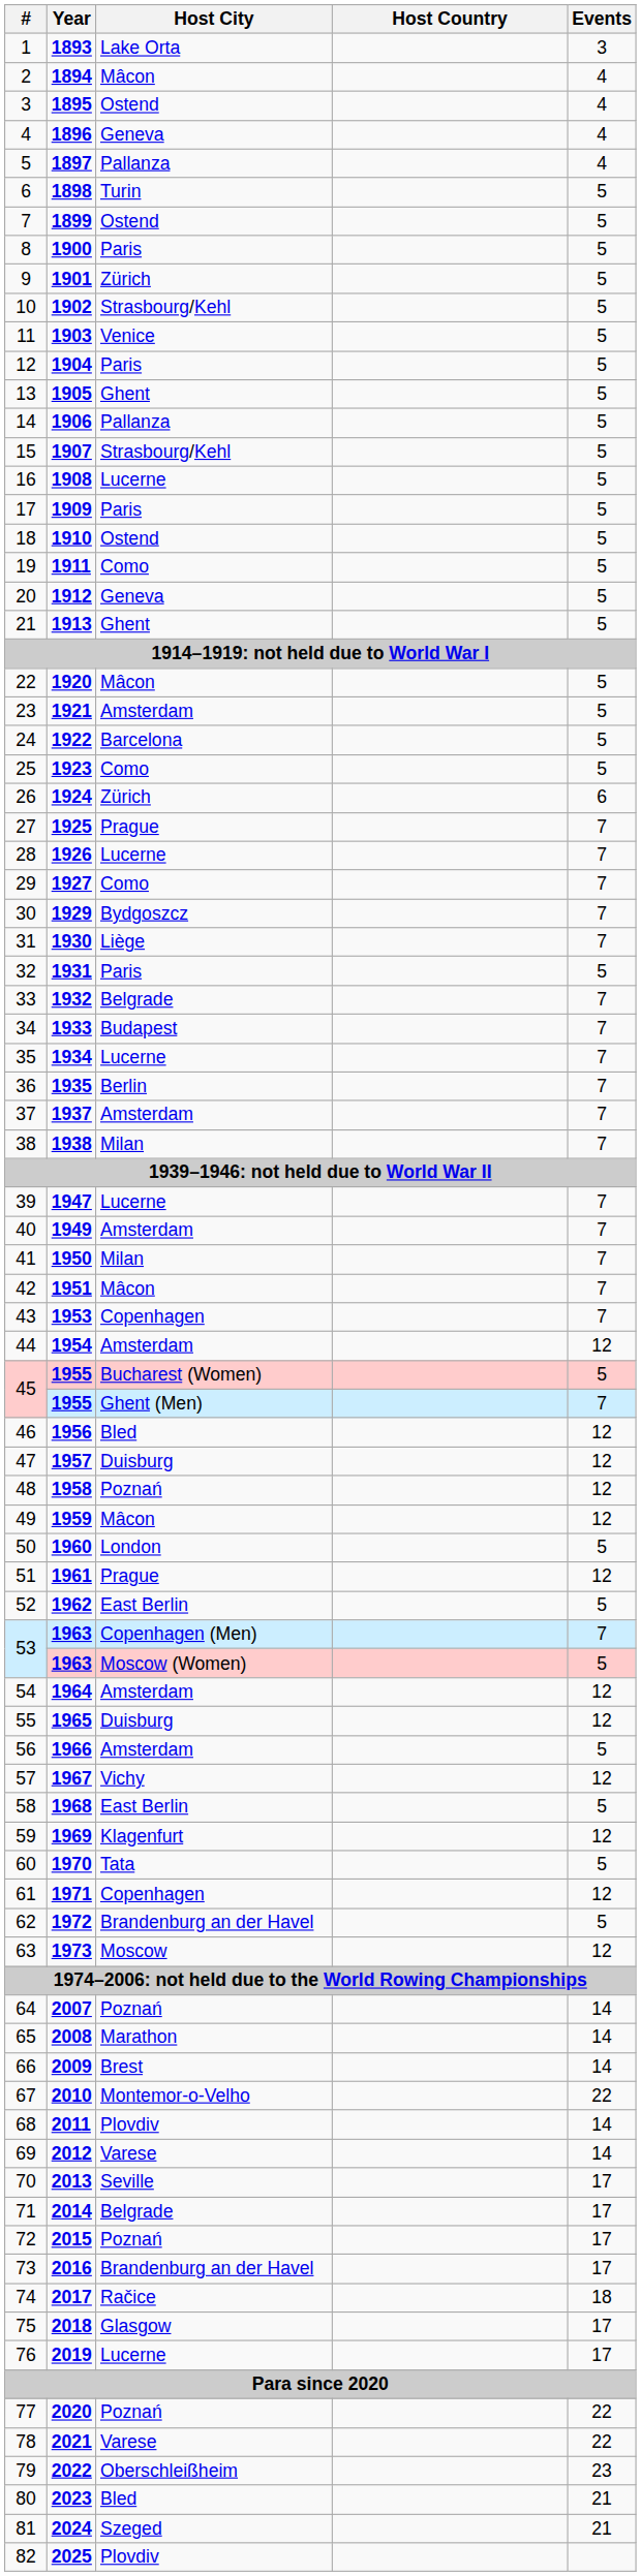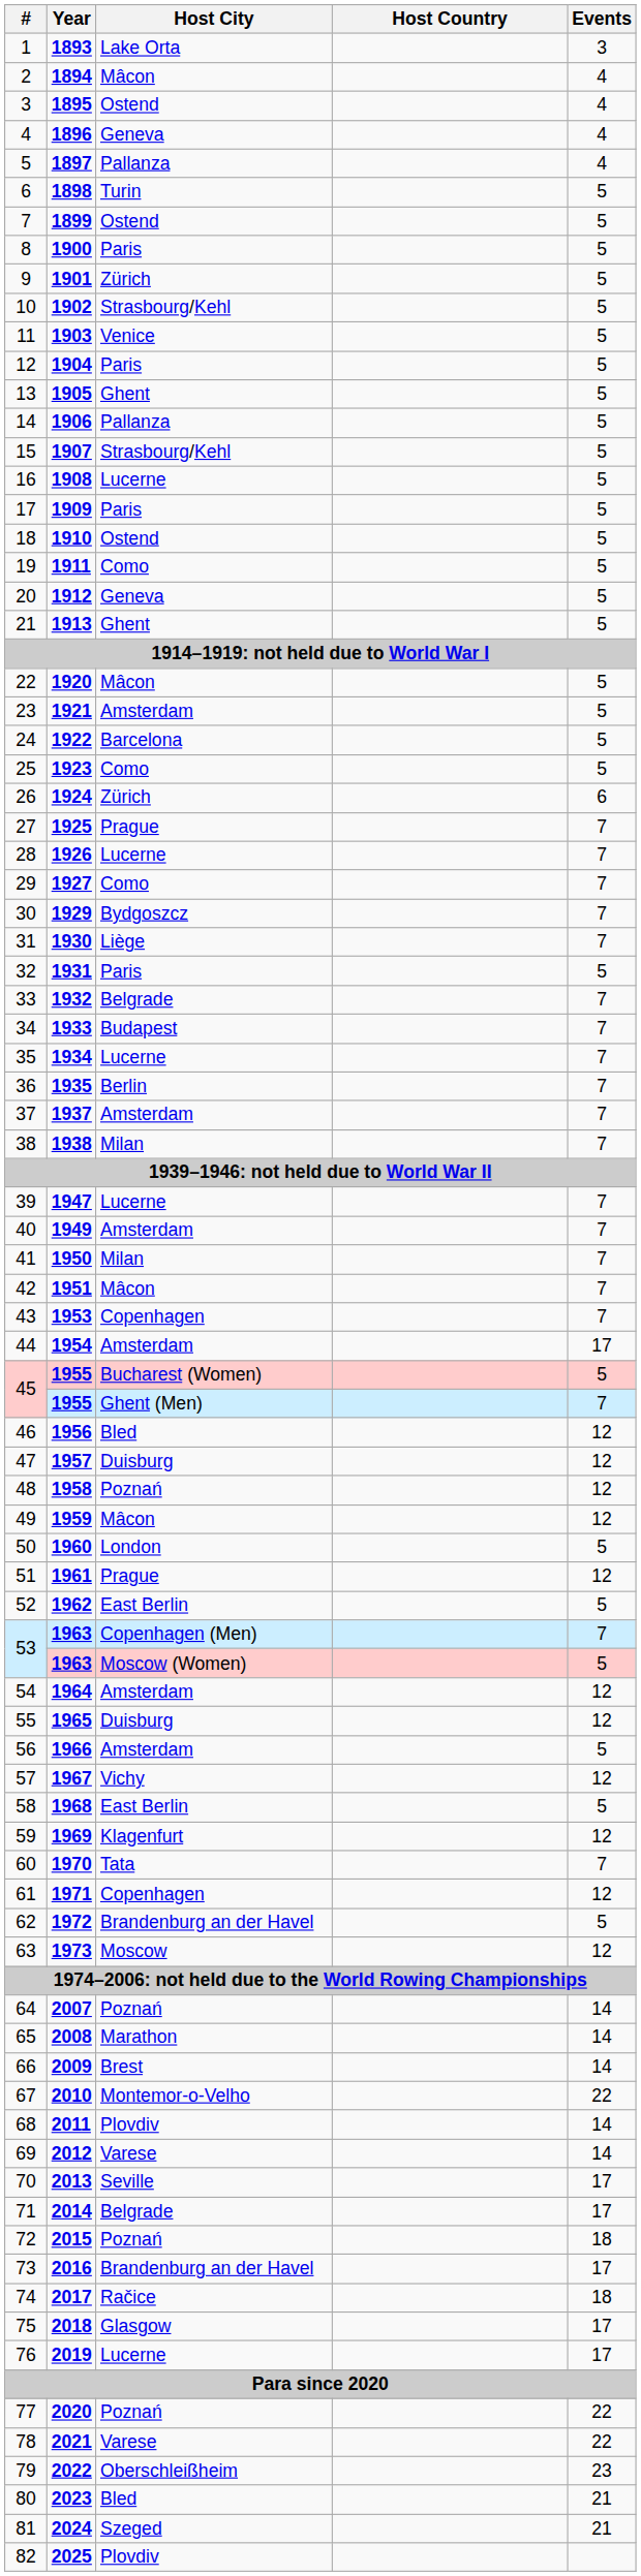 <table class="wikitable" style="font-size:100%">
 <tr>
 <th width=30>#</th>
 <th width=30>Year</th>
 <th width=200>Host City</th>
 <th width=200>Host Country</th>
 <th width=30>Events</th>
 </tr>
 <tr>
 <td align=center>1</td>
 <td><strong><a href='#'>1893</a></strong></td>
 <td><a href='#'>Lake Orta</a></td>
 <td></td>
 <td align=center>3</td>
 </tr>
 <tr>
 <td align=center>2</td>
 <td><strong><a href='#'>1894</a></strong></td>
 <td><a href='#'>Mâcon</a></td>
 <td></td>
 <td align=center>4</td>
 </tr>
 <tr>
 <td align=center>3</td>
 <td><strong><a href='#'>1895</a></strong></td>
 <td><a href='#'>Ostend</a></td>
 <td></td>
 <td align=center>4</td>
 </tr>
 <tr>
 <td align=center>4</td>
 <td><strong><a href='#'>1896</a></strong></td>
 <td><a href='#'>Geneva</a></td>
 <td></td>
 <td align=center>4</td>
 </tr>
 <tr>
 <td align=center>5</td>
 <td><strong><a href='#'>1897</a></strong></td>
 <td><a href='#'>Pallanza</a></td>
 <td></td>
 <td align=center>4</td>
 </tr>
 <tr>
 <td align=center>6</td>
 <td><strong><a href='#'>1898</a></strong></td>
 <td><a href='#'>Turin</a></td>
 <td></td>
 <td align=center>5</td>
 </tr>
 <tr>
 <td align=center>7</td>
 <td><strong><a href='#'>1899</a></strong></td>
 <td><a href='#'>Ostend</a></td>
 <td></td>
 <td align=center>5</td>
 </tr>
 <tr>
 <td align=center>8</td>
 <td><strong><a href='#'>1900</a></strong></td>
 <td><a href='#'>Paris</a></td>
 <td></td>
 <td align=center>5</td>
 </tr>
 <tr>
 <td align=center>9</td>
 <td><strong><a href='#'>1901</a></strong></td>
 <td><a href='#'>Zürich</a></td>
 <td></td>
 <td align=center>5</td>
 </tr>
 <tr>
 <td align=center>10</td>
 <td><strong><a href='#'>1902</a></strong></td>
 <td><a href='#'>Strasbourg</a>/<a href='#'>Kehl</a></td>
 <td></td>
 <td align=center>5</td>
 </tr>
 <tr>
 <td align=center>11</td>
 <td><strong><a href='#'>1903</a></strong></td>
 <td><a href='#'>Venice</a></td>
 <td></td>
 <td align=center>5</td>
 </tr>
 <tr>
 <td align=center>12</td>
 <td><strong><a href='#'>1904</a></strong></td>
 <td><a href='#'>Paris</a></td>
 <td></td>
 <td align=center>5</td>
 </tr>
 <tr>
 <td align=center>13</td>
 <td><strong><a href='#'>1905</a></strong></td>
 <td><a href='#'>Ghent</a></td>
 <td></td>
 <td align=center>5</td>
 </tr>
 <tr>
 <td align=center>14</td>
 <td><strong><a href='#'>1906</a></strong></td>
 <td><a href='#'>Pallanza</a></td>
 <td></td>
 <td align=center>5</td>
 </tr>
 <tr>
 <td align=center>15</td>
 <td><strong><a href='#'>1907</a></strong></td>
 <td><a href='#'>Strasbourg</a>/<a href='#'>Kehl</a></td>
 <td></td>
 <td align=center>5</td>
 </tr>
 <tr>
 <td align=center>16</td>
 <td><strong><a href='#'>1908</a></strong></td>
 <td><a href='#'>Lucerne</a></td>
 <td></td>
 <td align=center>5</td>
 </tr>
 <tr>
 <td align=center>17</td>
 <td><strong><a href='#'>1909</a></strong></td>
 <td><a href='#'>Paris</a></td>
 <td></td>
 <td align=center>5</td>
 </tr>
 <tr>
 <td align=center>18</td>
 <td><strong><a href='#'>1910</a></strong></td>
 <td><a href='#'>Ostend</a></td>
 <td></td>
 <td align=center>5</td>
 </tr>
 <tr>
 <td align=center>19</td>
 <td><strong><a href='#'>1911</a></strong></td>
 <td><a href='#'>Como</a></td>
 <td></td>
 <td align=center>5</td>
 </tr>
 <tr>
 <td align=center>20</td>
 <td><strong><a href='#'>1912</a></strong></td>
 <td><a href='#'>Geneva</a></td>
 <td></td>
 <td align=center>5</td>
 </tr>
 <tr>
 <td align=center>21</td>
 <td><strong><a href='#'>1913</a></strong></td>
 <td><a href='#'>Ghent</a></td>
 <td></td>
 <td align=center>5</td>
 </tr>
 <tr>
 <td colspan="5" bgcolor="#cccccc"align=center><strong>1914–1919: not held due to <a href='#'>World War I</a></strong></td>
 </tr>
 <tr>
 <td align=center>22</td>
 <td><strong><a href='#'>1920</a></strong></td>
 <td><a href='#'>Mâcon</a></td>
 <td></td>
 <td align=center>5</td>
 </tr>
 <tr>
 <td align=center>23</td>
 <td><strong><a href='#'>1921</a></strong></td>
 <td><a href='#'>Amsterdam</a></td>
 <td></td>
 <td align=center>5</td>
 </tr>
 <tr>
 <td align=center>24</td>
 <td><strong><a href='#'>1922</a></strong></td>
 <td><a href='#'>Barcelona</a></td>
 <td></td>
 <td align=center>5</td>
 </tr>
 <tr>
 <td align=center>25</td>
 <td><strong><a href='#'>1923</a></strong></td>
 <td><a href='#'>Como</a></td>
 <td></td>
 <td align=center>5</td>
 </tr>
 <tr>
 <td align=center>26</td>
 <td><strong><a href='#'>1924</a></strong></td>
 <td><a href='#'>Zürich</a></td>
 <td></td>
 <td align=center>6</td>
 </tr>
 <tr>
 <td align=center>27</td>
 <td><strong><a href='#'>1925</a></strong></td>
 <td><a href='#'>Prague</a></td>
 <td></td>
 <td align=center>7</td>
 </tr>
 <tr>
 <td align=center>28</td>
 <td><strong><a href='#'>1926</a></strong></td>
 <td><a href='#'>Lucerne</a></td>
 <td></td>
 <td align=center>7</td>
 </tr>
 <tr>
 <td align=center>29</td>
 <td><strong><a href='#'>1927</a></strong></td>
 <td><a href='#'>Como</a></td>
 <td></td>
 <td align=center>7</td>
 </tr>
 <tr>
 <td align=center>30</td>
 <td><strong><a href='#'>1929</a></strong></td>
 <td><a href='#'>Bydgoszcz</a></td>
 <td></td>
 <td align=center>7</td>
 </tr>
 <tr>
 <td align=center>31</td>
 <td><strong><a href='#'>1930</a></strong></td>
 <td><a href='#'>Liège</a></td>
 <td></td>
 <td align=center>7</td>
 </tr>
 <tr>
 <td align=center>32</td>
 <td><strong><a href='#'>1931</a></strong></td>
 <td><a href='#'>Paris</a></td>
 <td></td>
 <td align=center>5</td>
 </tr>
 <tr>
 <td align=center>33</td>
 <td><strong><a href='#'>1932</a></strong></td>
 <td><a href='#'>Belgrade</a></td>
 <td></td>
 <td align=center>7</td>
 </tr>
 <tr>
 <td align=center>34</td>
 <td><strong><a href='#'>1933</a></strong></td>
 <td><a href='#'>Budapest</a></td>
 <td></td>
 <td align=center>7</td>
 </tr>
 <tr>
 <td align=center>35</td>
 <td><strong><a href='#'>1934</a></strong></td>
 <td><a href='#'>Lucerne</a></td>
 <td></td>
 <td align=center>7</td>
 </tr>
 <tr>
 <td align=center>36</td>
 <td><strong><a href='#'>1935</a></strong></td>
 <td><a href='#'>Berlin</a></td>
 <td></td>
 <td align=center>7</td>
 </tr>
 <tr>
 <td align=center>37</td>
 <td><strong><a href='#'>1937</a></strong></td>
 <td><a href='#'>Amsterdam</a></td>
 <td></td>
 <td align=center>7</td>
 </tr>
 <tr>
 <td align=center>38</td>
 <td><strong><a href='#'>1938</a></strong></td>
 <td><a href='#'>Milan</a></td>
 <td></td>
 <td align=center>7</td>
 </tr>
 <tr>
 <td colspan="5" bgcolor="#cccccc"align=center><strong>1939–1946: not held due to <a href='#'>World War II</a></strong></td>
 </tr>
 <tr>
 <td align=center>39</td>
 <td><strong><a href='#'>1947</a></strong></td>
 <td><a href='#'>Lucerne</a></td>
 <td></td>
 <td align=center>7</td>
 </tr>
 <tr>
 <td align=center>40</td>
 <td><strong><a href='#'>1949</a></strong></td>
 <td><a href='#'>Amsterdam</a></td>
 <td></td>
 <td align=center>7</td>
 </tr>
 <tr>
 <td align=center>41</td>
 <td><strong><a href='#'>1950</a></strong></td>
 <td><a href='#'>Milan</a></td>
 <td></td>
 <td align=center>7</td>
 </tr>
 <tr>
 <td align=center>42</td>
 <td><strong><a href='#'>1951</a></strong></td>
 <td><a href='#'>Mâcon</a></td>
 <td></td>
 <td align=center>7</td>
 </tr>
 <tr>
 <td align=center>43</td>
 <td><strong><a href='#'>1953</a></strong></td>
 <td><a href='#'>Copenhagen</a></td>
 <td></td>
 <td align=center>7</td>
 </tr>
 <tr>
 <td align=center>44</td>
 <td><strong><a href='#'>1954</a></strong></td>
 <td><a href='#'>Amsterdam</a></td>
 <td></td>
-<td align=center>12</td>
+<td align=center>17</td>
 </tr>
 <tr bgcolor=#FFCCCC>
 <td align=center rowspan=2>45</td>
 <td><strong><a href='#'>1955</a></strong></td>
 <td><a href='#'>Bucharest</a> (Women)</td>
 <td></td>
 <td align=center>5</td>
 </tr>
 <tr bgcolor=#CCEEFF>
 <td><strong><a href='#'>1955</a></strong></td>
 <td><a href='#'>Ghent</a> (Men)</td>
 <td></td>
 <td align=center>7</td>
 </tr>
 <tr>
 <td align=center>46</td>
 <td><strong><a href='#'>1956</a></strong></td>
 <td><a href='#'>Bled</a></td>
 <td></td>
 <td align=center>12</td>
 </tr>
 <tr>
 <td align=center>47</td>
 <td><strong><a href='#'>1957</a></strong></td>
 <td><a href='#'>Duisburg</a></td>
 <td></td>
 <td align=center>12</td>
 </tr>
 <tr>
 <td align=center>48</td>
 <td><strong><a href='#'>1958</a></strong></td>
 <td><a href='#'>Poznań</a></td>
 <td></td>
 <td align=center>12</td>
 </tr>
 <tr>
 <td align=center>49</td>
 <td><strong><a href='#'>1959</a></strong></td>
 <td><a href='#'>Mâcon</a></td>
 <td></td>
 <td align=center>12</td>
 </tr>
 <tr>
 <td align=center>50</td>
 <td><strong><a href='#'>1960</a></strong></td>
 <td><a href='#'>London</a></td>
 <td></td>
 <td align=center>5</td>
 </tr>
 <tr>
 <td align=center>51</td>
 <td><strong><a href='#'>1961</a></strong></td>
 <td><a href='#'>Prague</a></td>
 <td></td>
 <td align=center>12</td>
 </tr>
 <tr>
 <td align=center>52</td>
 <td><strong><a href='#'>1962</a></strong></td>
 <td><a href='#'>East Berlin</a></td>
 <td></td>
 <td align=center>5</td>
 </tr>
 <tr bgcolor=#CCEEFF>
 <td align=center rowspan=2>53</td>
 <td><strong><a href='#'>1963</a></strong></td>
 <td><a href='#'>Copenhagen</a> (Men)</td>
 <td></td>
 <td align=center>7</td>
 </tr>
 <tr bgcolor=#FFCCCC>
 <td><strong><a href='#'>1963</a></strong></td>
 <td><a href='#'>Moscow</a> (Women)</td>
 <td></td>
 <td align=center>5</td>
 </tr>
 <tr>
 <td align=center>54</td>
 <td><strong><a href='#'>1964</a></strong></td>
 <td><a href='#'>Amsterdam</a></td>
 <td></td>
 <td align=center>12</td>
 </tr>
 <tr>
 <td align=center>55</td>
 <td><strong><a href='#'>1965</a></strong></td>
 <td><a href='#'>Duisburg</a></td>
 <td></td>
 <td align=center>12</td>
 </tr>
 <tr>
 <td align=center>56</td>
 <td><strong><a href='#'>1966</a></strong></td>
 <td><a href='#'>Amsterdam</a></td>
 <td></td>
 <td align=center>5</td>
 </tr>
 <tr>
 <td align=center>57</td>
 <td><strong><a href='#'>1967</a></strong></td>
 <td><a href='#'>Vichy</a></td>
 <td></td>
 <td align=center>12</td>
 </tr>
 <tr>
 <td align=center>58</td>
 <td><strong><a href='#'>1968</a></strong></td>
 <td><a href='#'>East Berlin</a></td>
 <td></td>
 <td align=center>5</td>
 </tr>
 <tr>
 <td align=center>59</td>
 <td><strong><a href='#'>1969</a></strong></td>
 <td><a href='#'>Klagenfurt</a></td>
 <td></td>
 <td align=center>12</td>
 </tr>
 <tr>
 <td align=center>60</td>
 <td><strong><a href='#'>1970</a></strong></td>
 <td><a href='#'>Tata</a></td>
 <td></td>
-<td align=center>5</td>
+<td align=center>7</td>
 </tr>
 <tr>
 <td align=center>61</td>
 <td><strong><a href='#'>1971</a></strong></td>
 <td><a href='#'>Copenhagen</a></td>
 <td></td>
 <td align=center>12</td>
 </tr>
 <tr>
 <td align=center>62</td>
 <td><strong><a href='#'>1972</a></strong></td>
 <td><a href='#'>Brandenburg an der Havel</a></td>
 <td></td>
 <td align=center>5</td>
 </tr>
 <tr>
 <td align=center>63</td>
 <td><strong><a href='#'>1973</a></strong></td>
 <td><a href='#'>Moscow</a></td>
 <td></td>
 <td align=center>12</td>
 </tr>
 <tr>
 <td colspan="5" bgcolor="#cccccc"align=center><strong>1974–2006: not held due to the <a href='#'>World Rowing Championships</a></strong></td>
 </tr>
 <tr>
 <td align=center>64</td>
 <td><strong><a href='#'>2007</a></strong></td>
 <td><a href='#'>Poznań</a></td>
 <td></td>
 <td align=center>14</td>
 </tr>
 <tr>
 <td align=center>65</td>
 <td><strong><a href='#'>2008</a></strong></td>
 <td><a href='#'>Marathon</a></td>
 <td></td>
 <td align=center>14</td>
 </tr>
 <tr>
 <td align=center>66</td>
 <td><strong><a href='#'>2009</a></strong></td>
 <td><a href='#'>Brest</a></td>
 <td></td>
 <td align=center>14</td>
 </tr>
 <tr>
 <td align=center>67</td>
 <td><strong><a href='#'>2010</a></strong></td>
 <td><a href='#'>Montemor-o-Velho</a></td>
 <td></td>
 <td align=center>22</td>
 </tr>
 <tr>
 <td align=center>68</td>
 <td><strong><a href='#'>2011</a></strong></td>
 <td><a href='#'>Plovdiv</a></td>
 <td></td>
 <td align=center>14</td>
 </tr>
 <tr>
 <td align=center>69</td>
 <td><strong><a href='#'>2012</a></strong></td>
 <td><a href='#'>Varese</a></td>
 <td></td>
 <td align=center>14</td>
 </tr>
 <tr>
 <td align=center>70</td>
 <td><strong><a href='#'>2013</a></strong></td>
 <td><a href='#'>Seville</a></td>
 <td></td>
 <td align=center>17</td>
 </tr>
 <tr>
 <td align=center>71</td>
 <td><strong><a href='#'>2014</a></strong></td>
 <td><a href='#'>Belgrade</a></td>
 <td></td>
 <td align=center>17</td>
 </tr>
 <tr>
 <td align=center>72</td>
 <td><strong><a href='#'>2015</a></strong></td>
 <td><a href='#'>Poznań</a></td>
 <td></td>
-<td align=center>17</td>
+<td align=center>18</td>
 </tr>
 <tr>
 <td align=center>73</td>
 <td><strong><a href='#'>2016</a></strong></td>
 <td><a href='#'>Brandenburg an der Havel</a></td>
 <td></td>
 <td align=center>17</td>
 </tr>
 <tr>
 <td align=center>74</td>
 <td><strong><a href='#'>2017</a></strong></td>
 <td><a href='#'>Račice</a></td>
 <td></td>
 <td align=center>18</td>
 </tr>
 <tr>
 <td align=center>75</td>
 <td><strong><a href='#'>2018</a></strong></td>
 <td><a href='#'>Glasgow</a></td>
 <td></td>
 <td align=center>17</td>
 </tr>
 <tr>
 <td align=center>76</td>
 <td><strong><a href='#'>2019</a></strong></td>
 <td><a href='#'>Lucerne</a></td>
 <td></td>
 <td align=center>17</td>
 </tr>
 <tr>
 <td colspan="5" bgcolor="#cccccc"align=center><strong>Para since 2020</strong></td>
 </tr>
 <tr>
 <td align=center>77</td>
 <td><strong><a href='#'>2020</a></strong></td>
 <td><a href='#'>Poznań</a></td>
 <td></td>
 <td align=center>22</td>
 </tr>
 <tr>
 <td align=center>78</td>
 <td><strong><a href='#'>2021</a></strong></td>
 <td><a href='#'>Varese</a></td>
 <td></td>
 <td align=center>22</td>
 </tr>
 <tr>
 <td align=center>79</td>
 <td><strong><a href='#'>2022</a></strong></td>
 <td><a href='#'>Oberschleißheim</a></td>
 <td></td>
 <td align=center>23</td>
 </tr>
 <tr>
 <td align=center>80</td>
 <td><strong><a href='#'>2023</a></strong></td>
 <td><a href='#'>Bled</a></td>
 <td></td>
 <td align=center>21</td>
 </tr>
 <tr>
 <td align=center>81</td>
 <td><strong><a href='#'>2024</a></strong></td>
 <td><a href='#'>Szeged</a></td>
 <td></td>
 <td align=center>21</td>
 </tr>
 <tr>
 <td align=center>82</td>
 <td><strong><a href='#'>2025</a></strong></td>
 <td><a href='#'>Plovdiv</a></td>
 <td></td>
 <td align=center></td>
 </tr>
 </table>
